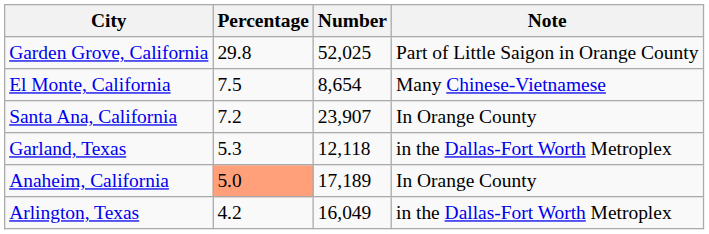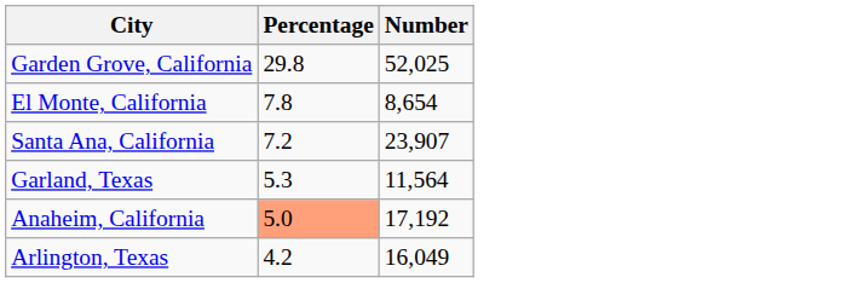 <table class="sort wikitable sortable" style="font-size: 95%">
 <tr>
 <th scope="col">City</th>
 <th scope="col">Percentage</th>
 <th scope="col">Number</th>
-<th scope="col" class="unsortable">Note</th>
 </tr>
 <tr>
 <td><a href='#'>Garden Grove, California</a></td>
 <td>29.8</td>
 <td>52,025</td>
-<td>Part of Little Saigon in Orange County</td>
 </tr>
 <tr>
 <td><a href='#'>El Monte, California</a></td>
-<td>7.5</td>
+<td>7.8</td>
 <td>8,654</td>
-<td>Many <a href='#'>Chinese-Vietnamese</a></td>
 </tr>
 <tr>
 <td><a href='#'>Santa Ana, California</a></td>
 <td>7.2</td>
 <td>23,907</td>
-<td>In Orange County</td>
 </tr>
 <tr>
 <td><a href='#'>Garland, Texas</a></td>
 <td>5.3</td>
-<td>12,118</td>
-<td>in the <a href='#'>Dallas-Fort Worth</a> Metroplex</td>
+<td>11,564</td>
 </tr>
 <tr>
 <td><a href='#'>Anaheim, California</a></td>
 <td style="background: lightsalmon;">5.0</td>
-<td>17,189</td>
-<td>In Orange County</td>
+<td>17,192</td>
 </tr>
 <tr>
 <td><a href='#'>Arlington, Texas</a></td>
 <td>4.2</td>
 <td>16,049</td>
-<td>in the <a href='#'>Dallas-Fort Worth</a> Metroplex</td>
 </tr>
 </table>
